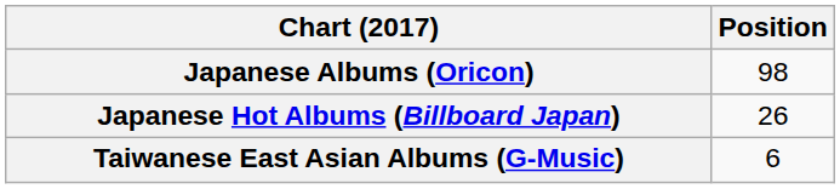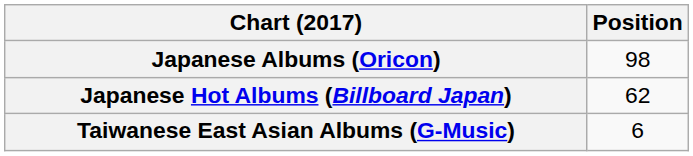 <table class="wikitable sortable plainrowheaders" style="text-align:center">
 <tr>
 <th scope="col" style="width:25em;">Chart (2017)</th>
 <th scope="col">Position</th>
 </tr>
 <tr>
 <th scope="row">Japanese Albums (<a href='#'>Oricon</a>)</th>
 <td>98</td>
 </tr>
 <tr>
 <th scope="row">Japanese <a href='#'>Hot Albums</a> (<em><a href='#'>Billboard Japan</a></em>)</th>
-<td>26</td>
+<td>62</td>
 </tr>
 <tr>
 <th scope="row">Taiwanese East Asian Albums (<a href='#'>G-Music</a>)</th>
 <td>6</td>
 </tr>
 </table>
